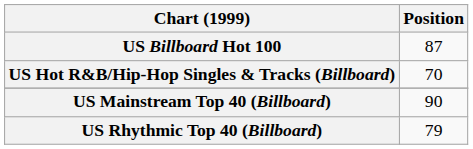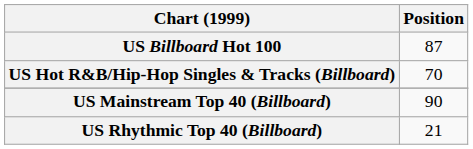 <table class="wikitable sortable plainrowheaders" style="text-align:center">
 <tr>
 <th scope="col">Chart (1999)</th>
 <th scope="col">Position</th>
 </tr>
 <tr>
 <th scope="row">US <em>Billboard</em> Hot 100</th>
 <td>87</td>
 </tr>
 <tr>
 <th scope="row">US Hot R&B/Hip-Hop Singles & Tracks (<em>Billboard</em>)</th>
 <td>70</td>
 </tr>
 <tr>
 </tr>
 <tr>
 <th scope="row">US Mainstream Top 40 (<em>Billboard</em>)</th>
 <td>90</td>
 </tr>
 <tr>
 <th scope="row">US Rhythmic Top 40 (<em>Billboard</em>)</th>
-<td>79</td>
+<td>21</td>
 </tr>
 </table>
